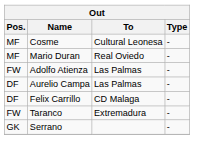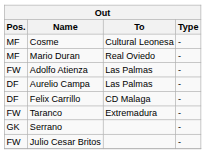 <table class="wikitable" style="font-size:90%;float:left; margin-right:1em;">
 <tr>
 <th colspan="4">Out</th>
 </tr>
 <tr>
 <th>Pos.</th>
 <th>Name</th>
 <th>To</th>
 <th>Type</th>
 </tr>
 <tr>
 <td>MF</td>
 <td>Cosme</td>
 <td>Cultural Leonesa</td>
 <td>-</td>
 </tr>
 <tr>
 <td>MF</td>
 <td>Mario Duran</td>
 <td>Real Oviedo</td>
 <td>-</td>
 </tr>
 <tr>
 <td>FW</td>
 <td>Adolfo Atienza</td>
 <td>Las Palmas</td>
 <td>-</td>
 </tr>
 <tr>
 <td>DF</td>
 <td>Aurelio Campa</td>
 <td>Las Palmas</td>
 <td>-</td>
 </tr>
 <tr>
 <td>DF</td>
 <td>Felix Carrillo</td>
 <td>CD Malaga</td>
 <td>-</td>
 </tr>
 <tr>
 <td>FW</td>
 <td>Taranco</td>
 <td>Extremadura</td>
 <td>-</td>
 </tr>
 <tr>
 <td>GK</td>
 <td>Serrano</td>
 <td></td>
 <td>-</td>
 </tr>
 <tr>
+<td>FW</td>
+<td>Julio Cesar Britos</td>
+<td></td>
+<td>-</td>
+</tr>
+<tr>
 </tr>
 </table>
